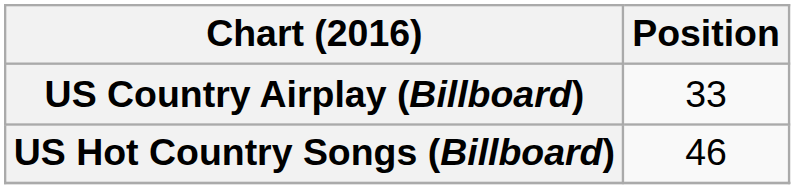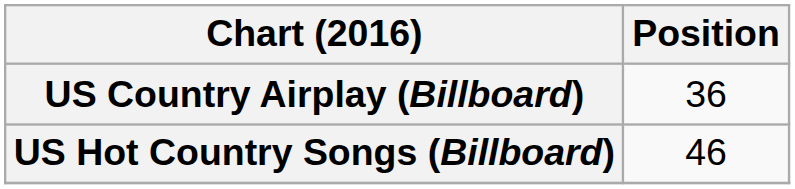 <table class="wikitable sortable plainrowheaders" style="text-align:center">
 <tr>
 <th scope="col">Chart (2016)</th>
 <th scope="col">Position</th>
 </tr>
 <tr>
 <th scope="row">US Country Airplay (<em>Billboard</em>)</th>
-<td>33</td>
+<td>36</td>
 </tr>
 <tr>
 <th scope="row">US Hot Country Songs (<em>Billboard</em>)</th>
 <td>46</td>
 </tr>
 <tr>
 </tr>
 </table>
